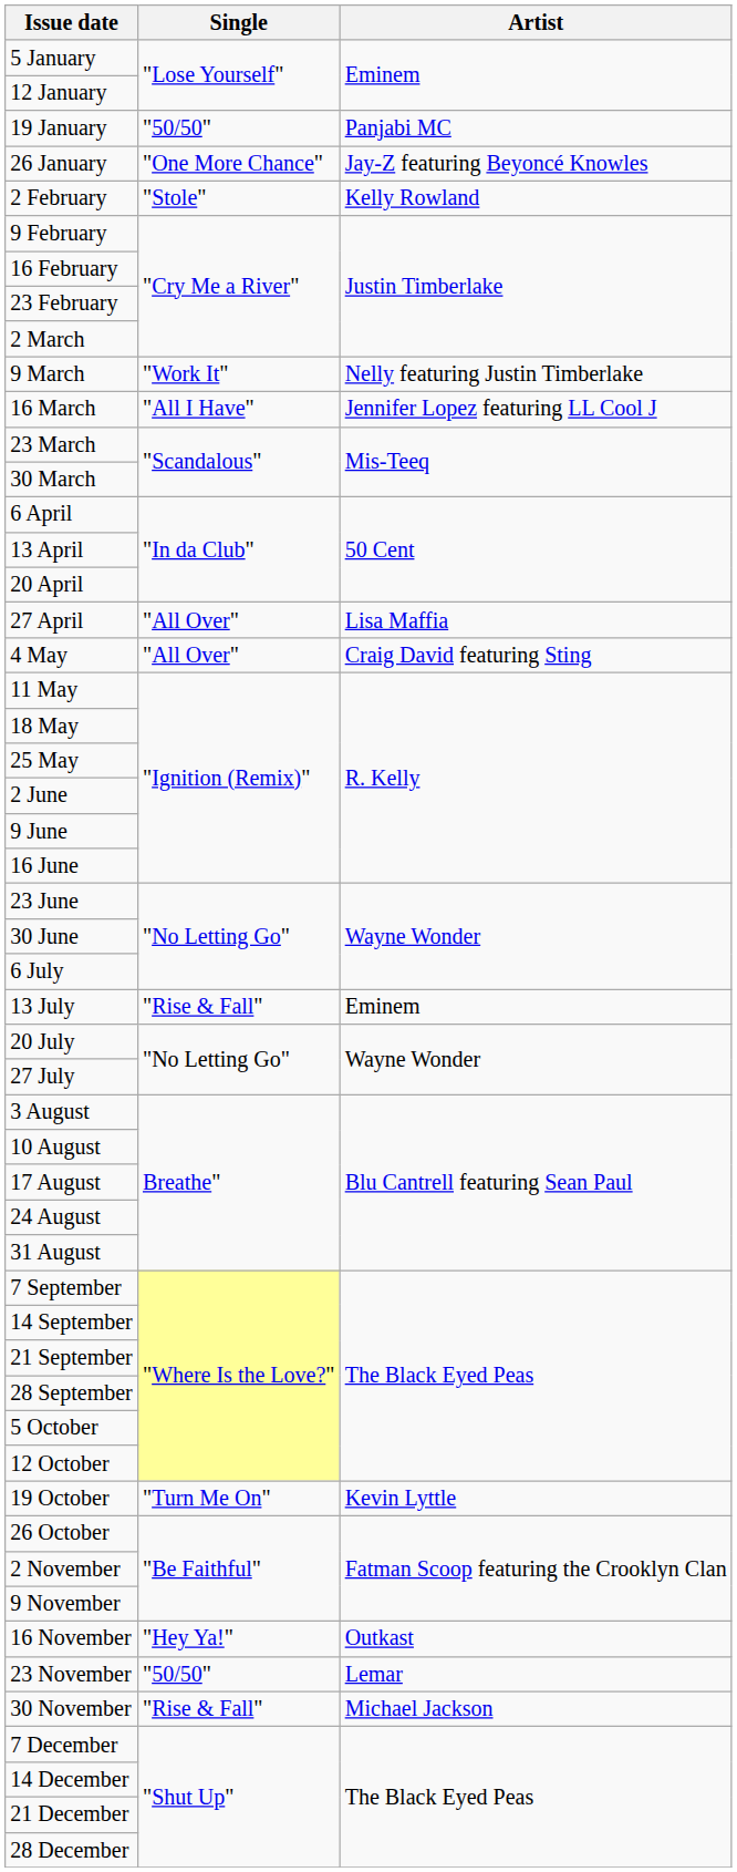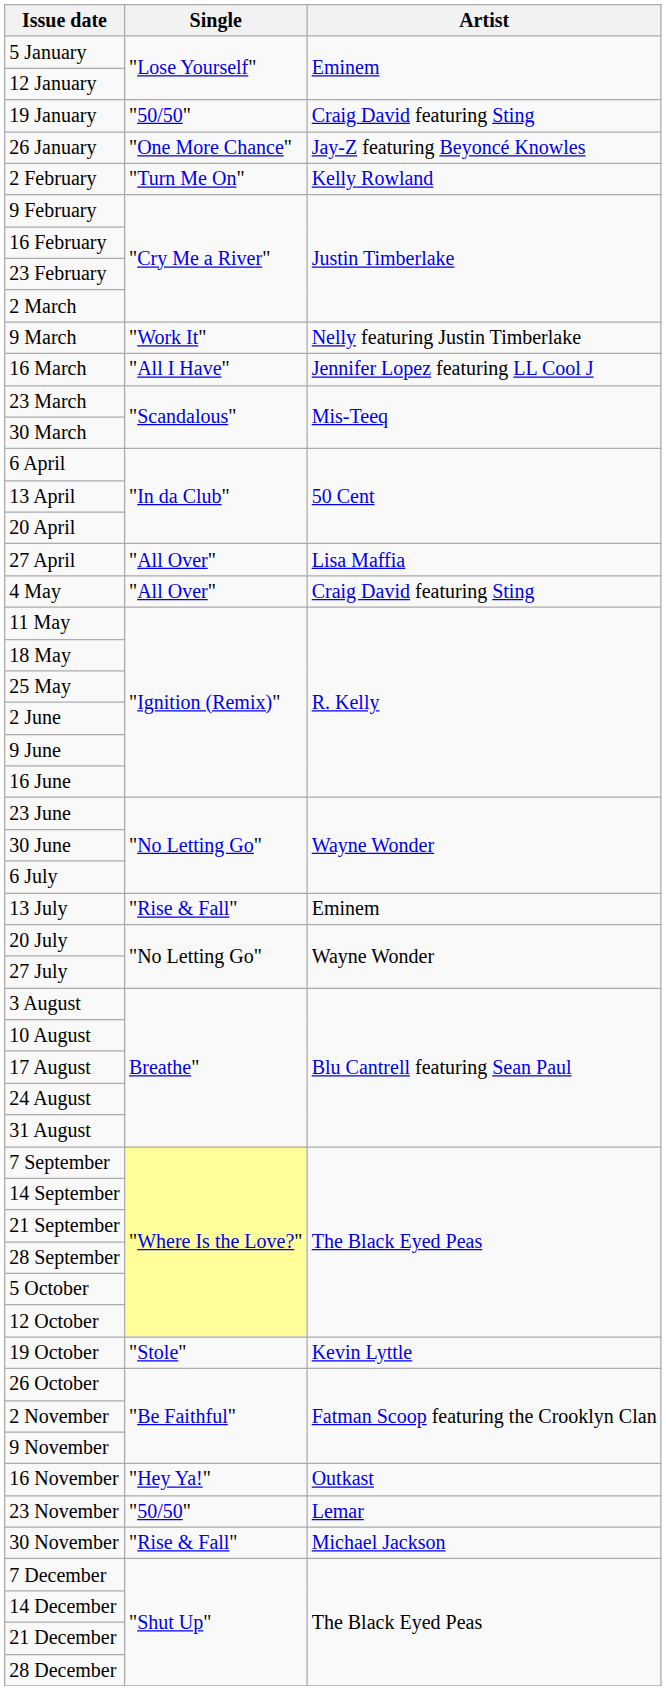 <table class="wikitable plainrowheaders">
 <tr>
 <th scope=col>Issue date</th>
 <th scope=col>Single</th>
 <th scope=col>Artist</th>
 </tr>
 <tr>
 <td>5 January</td>
 <td rowspan="2">"<a href='#'>Lose Yourself</a>"</td>
 <td rowspan="2"><a href='#'>Eminem</a></td>
 </tr>
 <tr>
 <td>12 January</td>
 </tr>
 <tr>
 <td>19 January</td>
 <td>"<a href='#'>50/50</a>"</td>
-<td><a href='#'>Panjabi MC</a></td>
+<td><a href='#'>Craig David</a> featuring <a href='#'>Sting</a></td>
 </tr>
 <tr>
 <td>26 January</td>
 <td>"<a href='#'>One More Chance</a>"</td>
 <td><a href='#'>Jay-Z</a> featuring <a href='#'>Beyoncé Knowles</a></td>
 </tr>
 <tr>
 <td>2 February</td>
-<td>"<a href='#'>Stole</a>"</td>
+<td>"<a href='#'>Turn Me On</a>"</td>
 <td><a href='#'>Kelly Rowland</a></td>
 </tr>
 <tr>
 <td>9 February</td>
 <td rowspan="4">"<a href='#'>Cry Me a River</a>"</td>
 <td rowspan="4"><a href='#'>Justin Timberlake</a></td>
 </tr>
 <tr>
 <td>16 February</td>
 </tr>
 <tr>
 <td>23 February</td>
 </tr>
 <tr>
 <td>2 March</td>
 </tr>
 <tr>
 <td>9 March</td>
 <td>"<a href='#'>Work It</a>"</td>
 <td><a href='#'>Nelly</a> featuring Justin Timberlake</td>
 </tr>
 <tr>
 <td>16 March</td>
 <td>"<a href='#'>All I Have</a>"</td>
 <td><a href='#'>Jennifer Lopez</a> featuring <a href='#'>LL Cool J</a></td>
 </tr>
 <tr>
 <td>23 March</td>
 <td rowspan="2">"<a href='#'>Scandalous</a>"</td>
 <td rowspan="2"><a href='#'>Mis-Teeq</a></td>
 </tr>
 <tr>
 <td>30 March</td>
 </tr>
 <tr>
 <td>6 April</td>
 <td rowspan="3">"<a href='#'>In da Club</a>"</td>
 <td rowspan="3"><a href='#'>50 Cent</a></td>
 </tr>
 <tr>
 <td>13 April</td>
 </tr>
 <tr>
 <td>20 April</td>
 </tr>
 <tr>
 <td>27 April</td>
 <td>"<a href='#'>All Over</a>"</td>
 <td><a href='#'>Lisa Maffia</a></td>
 </tr>
 <tr>
 <td>4 May</td>
 <td>"<a href='#'>All Over</a>"</td>
 <td><a href='#'>Craig David</a> featuring <a href='#'>Sting</a></td>
 </tr>
 <tr>
 <td>11 May </td>
 <td rowspan="6">"<a href='#'>Ignition (Remix)</a>"</td>
 <td rowspan="6"><a href='#'>R. Kelly</a></td>
 </tr>
 <tr>
 <td>18 May </td>
 </tr>
 <tr>
 <td>25 May </td>
 </tr>
 <tr>
 <td>2 June </td>
 </tr>
 <tr>
 <td>9 June</td>
 </tr>
 <tr>
 <td>16 June</td>
 </tr>
 <tr>
 <td>23 June</td>
 <td rowspan="3">"<a href='#'>No Letting Go</a>"</td>
 <td rowspan="3"><a href='#'>Wayne Wonder</a></td>
 </tr>
 <tr>
 <td>30 June</td>
 </tr>
 <tr>
 <td>6 July</td>
 </tr>
 <tr>
 <td>13 July</td>
 <td>"<a href='#'>Rise & Fall</a>"</td>
 <td>Eminem</td>
 </tr>
 <tr>
 <td>20 July</td>
 <td rowspan="2">"No Letting Go"</td>
 <td rowspan="2">Wayne Wonder</td>
 </tr>
 <tr>
 <td>27 July</td>
 </tr>
 <tr>
 <td>3 August </td>
 <td rowspan="5"><a href='#'>Breathe</a>"</td>
 <td rowspan="5"><a href='#'>Blu Cantrell</a> featuring <a href='#'>Sean Paul</a></td>
 </tr>
 <tr>
 <td>10 August </td>
 </tr>
 <tr>
 <td>17 August </td>
 </tr>
 <tr>
 <td>24 August </td>
 </tr>
 <tr>
 <td>31 August</td>
 </tr>
 <tr>
 <td>7 September </td>
 <td rowspan="6" bgcolor=#FFFF99>"<a href='#'>Where Is the Love?</a>" </td>
 <td rowspan="6"><a href='#'>The Black Eyed Peas</a></td>
 </tr>
 <tr>
 <td>14 September </td>
 </tr>
 <tr>
 <td>21 September </td>
 </tr>
 <tr>
 <td>28 September </td>
 </tr>
 <tr>
 <td>5 October </td>
 </tr>
 <tr>
 <td>12 October </td>
 </tr>
 <tr>
 <td>19 October</td>
-<td>"<a href='#'>Turn Me On</a>"</td>
+<td>"<a href='#'>Stole</a>"</td>
 <td><a href='#'>Kevin Lyttle</a></td>
 </tr>
 <tr>
 <td>26 October  </td>
 <td rowspan="3">"<a href='#'>Be Faithful</a>"</td>
 <td rowspan="3"><a href='#'>Fatman Scoop</a> featuring the Crooklyn Clan</td>
 </tr>
 <tr>
 <td>2 November </td>
 </tr>
 <tr>
 <td>9 November</td>
 </tr>
 <tr>
 <td>16 November</td>
 <td>"<a href='#'>Hey Ya!</a>"</td>
 <td><a href='#'>Outkast</a></td>
 </tr>
 <tr>
 <td>23 November</td>
 <td>"<a href='#'>50/50</a>"</td>
 <td><a href='#'>Lemar</a></td>
 </tr>
 <tr>
 <td>30 November</td>
 <td>"<a href='#'>Rise & Fall</a>"</td>
 <td><a href='#'>Michael Jackson</a></td>
 </tr>
 <tr>
 <td>7 December</td>
 <td rowspan="4">"<a href='#'>Shut Up</a>"</td>
 <td rowspan="4">The Black Eyed Peas</td>
 </tr>
 <tr>
 <td>14 December</td>
 </tr>
 <tr>
 <td>21 December</td>
 </tr>
 <tr>
 <td>28 December</td>
 </tr>
 </table>
